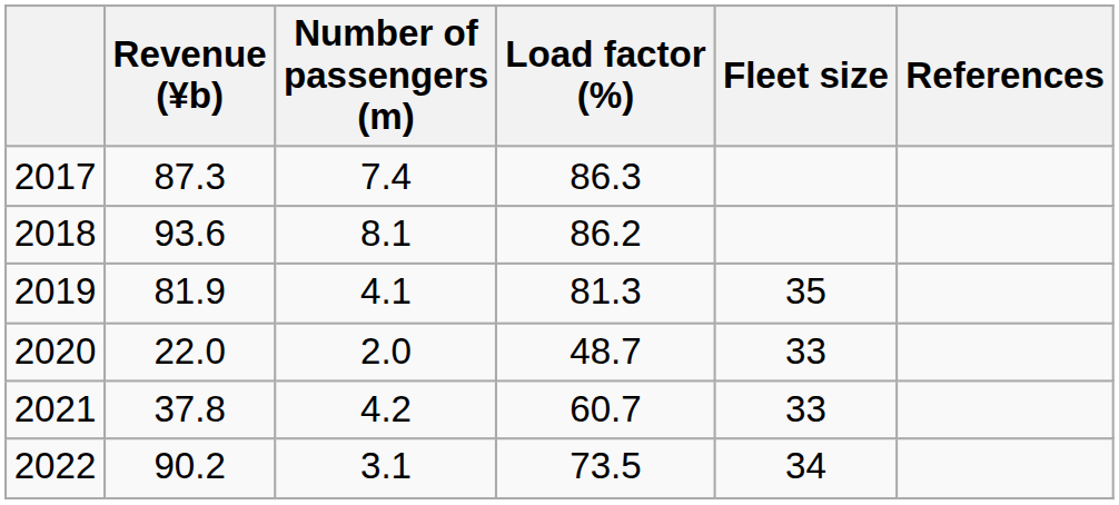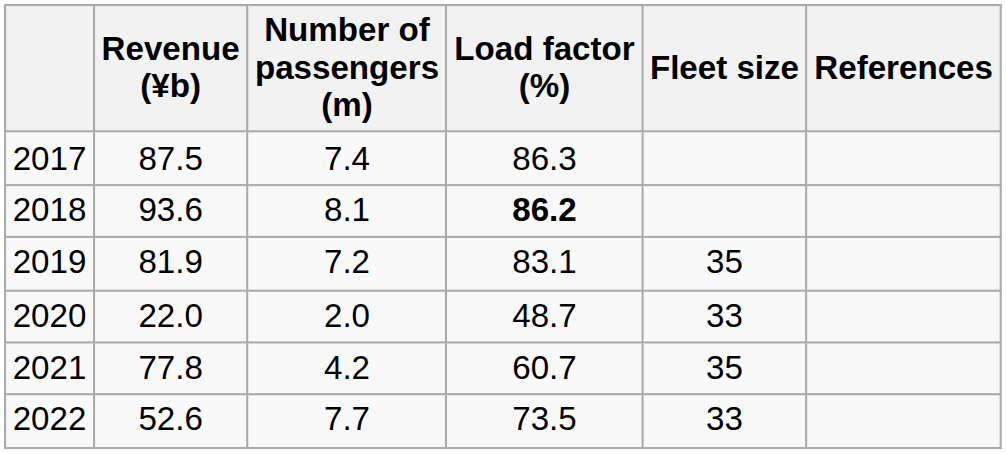 <table class="wikitable" style="text-align:center;">
 <tr>
 <th></th>
 <th>Revenue<br>(¥b)</th>
 <th>Number of<br>passengers<br>(m)</th>
 <th>Load factor<br>(%)</th>
 <th>Fleet size</th>
 <th>References</th>
 </tr>
 <tr>
 <td style="text-align:left;">2017</td>
-<td>87.3</td>
+<td>87.5</td>
 <td>7.4</td>
 <td>86.3</td>
 <td></td>
 <td></td>
 </tr>
 <tr>
 <td style="text-align:left;">2018</td>
 <td>93.6</td>
 <td>8.1</td>
-<td>86.2</td>
+<td><strong>86.2</strong></td>
 <td></td>
 <td></td>
 </tr>
 <tr>
 <td style="text-align:left;">2019</td>
 <td>81.9</td>
-<td>4.1</td>
-<td>81.3</td>
+<td>7.2</td>
+<td>83.1</td>
 <td>35</td>
 <td></td>
 </tr>
 <tr>
 <td style="text-align:left;">2020</td>
 <td>22.0</td>
 <td>2.0</td>
 <td>48.7</td>
 <td>33</td>
 <td></td>
 </tr>
 <tr>
 <td style="text-align:left;">2021</td>
-<td>37.8</td>
+<td>77.8</td>
 <td>4.2</td>
 <td>60.7</td>
-<td>33</td>
+<td>35</td>
 <td></td>
 </tr>
 <tr>
 <td>2022</td>
-<td>90.2</td>
-<td>3.1</td>
+<td>52.6</td>
+<td>7.7</td>
 <td>73.5</td>
-<td>34</td>
+<td>33</td>
 <td></td>
 </tr>
 </table>
